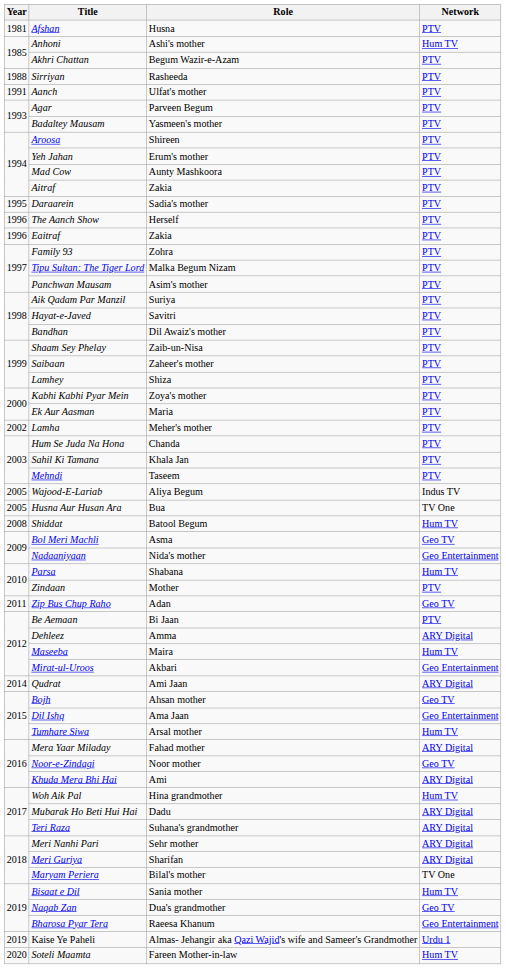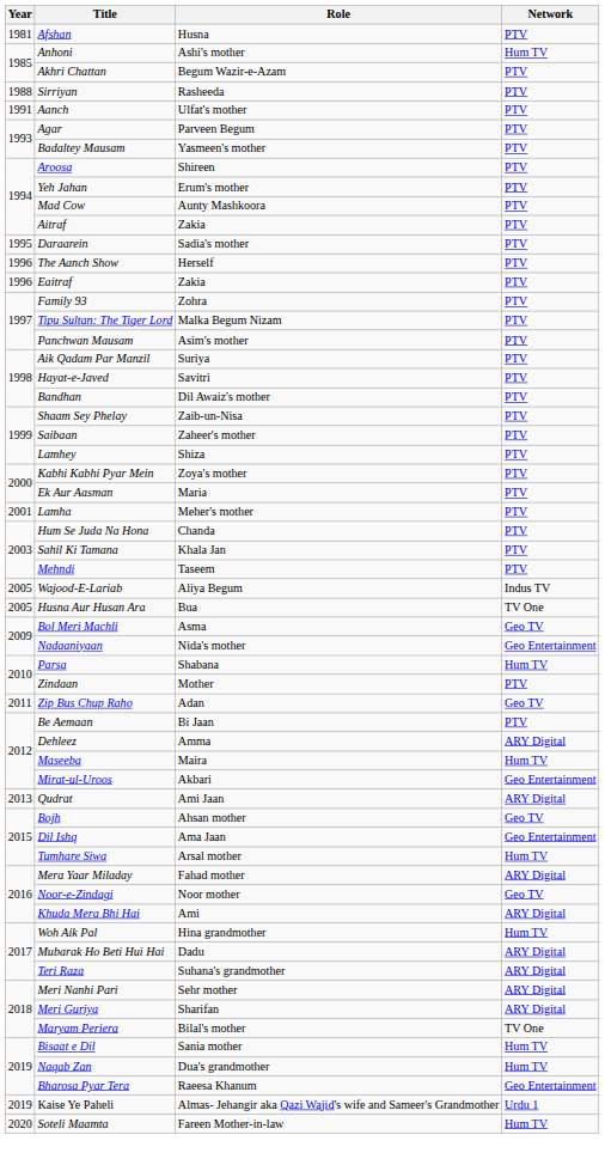 <table class="wikitable sortable plainrowheaders">
 <tr style="text-align:center;">
 <th scope="col">Year</th>
 <th scope="col">Title</th>
 <th scope="col">Role</th>
 <th scope="col">Network</th>
 </tr>
 <tr>
 <td>1981</td>
 <td><em><a href='#'>Afshan</a></em></td>
 <td>Husna</td>
 <td><a href='#'>PTV</a></td>
 </tr>
 <tr>
 <td rowspan="2">1985</td>
 <td><em>Anhoni</em></td>
 <td>Ashi's mother</td>
 <td><a href='#'>Hum TV</a></td>
 </tr>
 <tr>
 <td><em> Akhri Chattan</em></td>
 <td>Begum Wazir-e-Azam</td>
 <td><a href='#'>PTV</a></td>
 </tr>
 <tr>
 <td>1988</td>
 <td><em>Sirriyan</em></td>
 <td>Rasheeda</td>
 <td><a href='#'>PTV</a></td>
 </tr>
 <tr>
 <td>1991</td>
 <td><em>Aanch</em></td>
 <td>Ulfat's mother</td>
 <td><a href='#'>PTV</a></td>
 </tr>
 <tr>
 <td rowspan="2">1993</td>
 <td><em>Agar</em></td>
 <td>Parveen Begum</td>
 <td><a href='#'>PTV</a></td>
 </tr>
 <tr>
 <td><em>Badaltey Mausam</em></td>
 <td>Yasmeen's mother</td>
 <td><a href='#'>PTV</a></td>
 </tr>
 <tr>
 <td rowspan="4">1994</td>
 <td><em><a href='#'>Aroosa</a></em></td>
 <td>Shireen</td>
 <td><a href='#'>PTV</a></td>
 </tr>
 <tr>
 <td><em>Yeh Jahan</em></td>
 <td>Erum's mother</td>
 <td><a href='#'>PTV</a></td>
 </tr>
 <tr>
 <td><em>Mad Cow</em></td>
 <td>Aunty Mashkoora</td>
 <td><a href='#'>PTV</a></td>
 </tr>
 <tr>
 <td><em>Aitraf</em></td>
 <td>Zakia</td>
 <td><a href='#'>PTV</a></td>
 </tr>
 <tr>
 <td>1995</td>
 <td><em>Daraarein</em></td>
 <td>Sadia's mother</td>
 <td><a href='#'>PTV</a></td>
 </tr>
 <tr>
 <td>1996</td>
 <td><em>The Aanch Show</em></td>
 <td>Herself</td>
 <td><a href='#'>PTV</a></td>
 </tr>
 <tr>
 <td>1996</td>
 <td><em>Eaitraf</em></td>
 <td>Zakia</td>
 <td><a href='#'>PTV</a></td>
 </tr>
 <tr>
 <td rowspan="3">1997</td>
 <td><em>Family 93</em></td>
 <td>Zohra</td>
 <td><a href='#'>PTV</a></td>
 </tr>
 <tr>
 <td><em><a href='#'>Tipu Sultan: The Tiger Lord</a></em></td>
 <td>Malka Begum Nizam</td>
 <td><a href='#'>PTV</a></td>
 </tr>
 <tr>
 <td><em>Panchwan Mausam</em></td>
 <td>Asim's mother</td>
 <td><a href='#'>PTV</a></td>
 </tr>
 <tr>
 <td rowspan="3">1998</td>
 <td><em>Aik Qadam Par Manzil</em></td>
 <td>Suriya</td>
 <td><a href='#'>PTV</a></td>
 </tr>
 <tr>
 <td><em>Hayat-e-Javed</em></td>
 <td>Savitri</td>
 <td><a href='#'>PTV</a></td>
 </tr>
 <tr>
 <td><em>Bandhan</em></td>
 <td>Dil Awaiz's mother</td>
 <td><a href='#'>PTV</a></td>
 </tr>
 <tr>
 <td rowspan="3">1999</td>
 <td><em>Shaam Sey Phelay</em></td>
 <td>Zaib-un-Nisa</td>
 <td><a href='#'>PTV</a></td>
 </tr>
 <tr>
 <td><em>Saibaan</em></td>
 <td>Zaheer's mother</td>
 <td><a href='#'>PTV</a></td>
 </tr>
 <tr>
 <td><em>Lamhey</em></td>
 <td>Shiza</td>
 <td><a href='#'>PTV</a></td>
 </tr>
 <tr>
 <td rowspan="2">2000</td>
 <td><em>Kabhi Kabhi Pyar Mein</em></td>
 <td>Zoya's mother</td>
 <td><a href='#'>PTV</a></td>
 </tr>
 <tr>
 <td><em>Ek Aur Aasman</em></td>
 <td>Maria</td>
 <td><a href='#'>PTV</a></td>
 </tr>
 <tr>
-<td>2002</td>
+<td>2001</td>
 <td><em>Lamha</em></td>
 <td>Meher's mother</td>
 <td><a href='#'>PTV</a></td>
 </tr>
 <tr>
 <td rowspan="3">2003</td>
 <td><em>Hum Se Juda Na Hona</em></td>
 <td>Chanda</td>
 <td><a href='#'>PTV</a></td>
 </tr>
 <tr>
 <td><em>Sahil Ki Tamana</em></td>
 <td>Khala Jan</td>
 <td><a href='#'>PTV</a></td>
 </tr>
 <tr>
 <td><em><a href='#'>Mehndi</a></em></td>
 <td>Taseem</td>
 <td><a href='#'>PTV</a></td>
 </tr>
 <tr>
 <td>2005</td>
 <td><em>Wajood-E-Lariab</em></td>
 <td>Aliya Begum</td>
 <td>Indus TV</td>
 </tr>
 <tr>
 <td>2005</td>
 <td><em>Husna Aur Husan Ara</em></td>
 <td>Bua</td>
 <td>TV One</td>
-</tr>
-<tr>
-<td>2008</td>
-<td><em>Shiddat</em></td>
-<td>Batool Begum</td>
-<td><a href='#'>Hum TV</a></td>
 </tr>
 <tr>
 <td rowspan="2">2009</td>
 <td><em><a href='#'>Bol Meri Machli</a></em></td>
 <td>Asma</td>
 <td><a href='#'>Geo TV</a></td>
 </tr>
 <tr>
 <td><em><a href='#'>Nadaaniyaan</a></em></td>
 <td>Nida's mother</td>
 <td><a href='#'>Geo Entertainment</a></td>
 </tr>
 <tr>
 <td rowspan="2">2010</td>
 <td><em><a href='#'>Parsa</a></em></td>
 <td>Shabana</td>
 <td><a href='#'>Hum TV</a></td>
 </tr>
 <tr>
 <td><em>Zindaan</em></td>
 <td>Mother</td>
 <td><a href='#'>PTV</a></td>
 </tr>
 <tr>
 <td>2011</td>
 <td><em><a href='#'>Zip Bus Chup Raho</a></em></td>
 <td>Adan</td>
 <td><a href='#'>Geo TV</a></td>
 </tr>
 <tr>
 <td rowspan="4">2012</td>
 <td><em>Be Aemaan</em></td>
 <td>Bi Jaan</td>
 <td><a href='#'>PTV</a></td>
 </tr>
 <tr>
 <td><em>Dehleez</em></td>
 <td>Amma</td>
 <td><a href='#'>ARY Digital</a></td>
 </tr>
 <tr>
 <td><em><a href='#'>Maseeba</a></em></td>
 <td>Maira</td>
 <td><a href='#'>Hum TV</a></td>
 </tr>
 <tr>
 <td><em><a href='#'>Mirat-ul-Uroos</a></em></td>
 <td>Akbari</td>
 <td><a href='#'>Geo Entertainment</a></td>
 </tr>
 <tr>
-<td>2014</td>
+<td>2013</td>
 <td><em>Qudrat</em></td>
 <td>Ami Jaan</td>
 <td><a href='#'>ARY Digital</a></td>
 </tr>
 <tr>
 <td rowspan="3">2015</td>
 <td><em><a href='#'>Bojh</a></em></td>
 <td>Ahsan mother</td>
 <td><a href='#'>Geo TV</a></td>
 </tr>
 <tr>
 <td><em><a href='#'>Dil Ishq</a></em></td>
 <td>Ama Jaan</td>
 <td><a href='#'>Geo Entertainment</a></td>
 </tr>
 <tr>
 <td><em><a href='#'>Tumhare Siwa</a></em></td>
 <td>Arsal mother</td>
 <td><a href='#'>Hum TV</a></td>
 </tr>
 <tr>
 <td rowspan="3">2016</td>
 <td><em>Mera Yaar Miladay</em></td>
 <td>Fahad mother</td>
 <td><a href='#'>ARY Digital</a></td>
 </tr>
 <tr>
 <td><em><a href='#'>Noor-e-Zindagi</a></em></td>
 <td>Noor mother</td>
 <td><a href='#'>Geo TV</a></td>
 </tr>
 <tr>
 <td><em><a href='#'>Khuda Mera Bhi Hai</a></em></td>
 <td>Ami</td>
 <td><a href='#'>ARY Digital</a></td>
 </tr>
 <tr>
 <td rowspan="3">2017</td>
 <td><em>Woh Aik Pal</em></td>
 <td>Hina grandmother</td>
 <td><a href='#'>Hum TV</a></td>
 </tr>
 <tr>
 <td><em>Mubarak Ho Beti Hui Hai</em></td>
 <td>Dadu</td>
 <td><a href='#'>ARY Digital</a></td>
 </tr>
 <tr>
 <td><em><a href='#'>Teri Raza</a></em></td>
 <td>Suhana's grandmother</td>
 <td><a href='#'>ARY Digital</a></td>
 </tr>
 <tr>
 <td rowspan="3">2018</td>
 <td><em>Meri Nanhi Pari</em></td>
 <td>Sehr mother</td>
 <td><a href='#'>ARY Digital</a></td>
 </tr>
 <tr>
 <td><em><a href='#'>Meri Guriya</a></em></td>
 <td>Sharifan</td>
 <td><a href='#'>ARY Digital</a></td>
 </tr>
 <tr>
 <td><em><a href='#'>Maryam Periera</a></em></td>
 <td>Bilal's mother</td>
 <td>TV One</td>
 </tr>
 <tr>
 <td rowspan="3">2019</td>
 <td><em><a href='#'>Bisaat e Dil</a></em></td>
 <td>Sania mother</td>
 <td><a href='#'>Hum TV</a></td>
 </tr>
 <tr>
 <td><em><a href='#'>Naqab Zan</a></em></td>
 <td>Dua's grandmother</td>
-<td><a href='#'>Geo TV</a></td>
+<td><a href='#'>Hum TV</a></td>
 </tr>
 <tr>
 <td><em><a href='#'>Bharosa Pyar Tera</a></em></td>
 <td>Raeesa Khanum</td>
 <td><a href='#'>Geo Entertainment</a></td>
 </tr>
 <tr>
 <td>2019</td>
 <td>Kaise Ye Paheli</td>
 <td>Almas- Jehangir aka <a href='#'>Qazi Wajid</a>'s wife and Sameer's Grandmother</td>
 <td><a href='#'>Urdu 1</a></td>
 </tr>
 <tr>
 <td>2020</td>
 <td><em>Soteli Maamta</em></td>
 <td>Fareen Mother-in-law</td>
 <td><a href='#'>Hum TV</a></td>
 </tr>
 </table>
